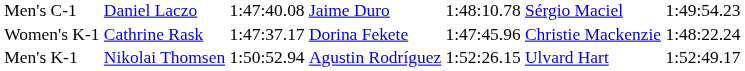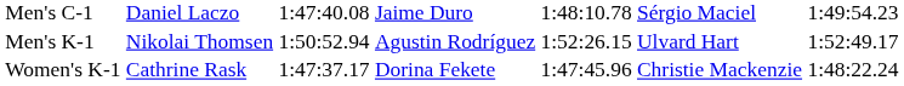 <table>
 <tr>
 <td>Men's C-1</td>
 <td><a href='#'>Daniel Laczo</a><br></td>
 <td>1:47:40.08</td>
 <td><a href='#'>Jaime Duro</a><br></td>
 <td>1:48:10.78</td>
 <td><a href='#'>Sérgio Maciel</a><br></td>
 <td>1:49:54.23</td>
 </tr>
 <tr>
+<td>Men's K-1</td>
+<td><a href='#'>Nikolai Thomsen</a><br></td>
+<td>1:50:52.94</td>
+<td><a href='#'>Agustin Rodríguez</a><br></td>
+<td>1:52:26.15</td>
+<td><a href='#'>Ulvard Hart</a><br></td>
+<td>1:52:49.17</td>
+</tr>
+<tr>
 <td>Women's K-1</td>
 <td><a href='#'>Cathrine Rask</a><br></td>
 <td>1:47:37.17</td>
 <td><a href='#'>Dorina Fekete</a><br></td>
 <td>1:47:45.96</td>
 <td><a href='#'>Christie Mackenzie</a><br></td>
 <td>1:48:22.24</td>
 </tr>
-<tr>
-<td>Men's K-1</td>
-<td><a href='#'>Nikolai Thomsen</a><br></td>
-<td>1:50:52.94</td>
-<td><a href='#'>Agustin Rodríguez</a><br></td>
-<td>1:52:26.15</td>
-<td><a href='#'>Ulvard Hart</a><br></td>
-<td>1:52:49.17</td>
-</tr>
 </table>
